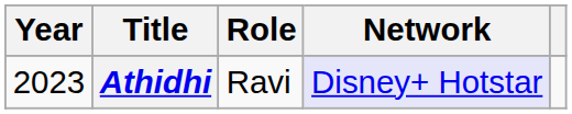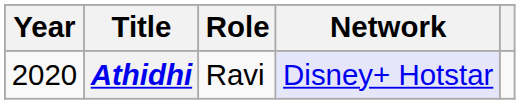 <table class="wikitable sortable plainrowheaders">
 <tr>
 <th scope="col">Year</th>
 <th scope="col">Title</th>
 <th scope="col">Role</th>
 <th scope="col">Network</th>
 <th scope="col" class="unsortable"></th>
 </tr>
 <tr>
-<td>2023</td>
+<td>2020</td>
 <th scope="row"><em><a href='#'>Athidhi</a></em></th>
 <td>Ravi</td>
 <td style="background: lavender;"><a href='#'>Disney+ Hotstar</a></td>
 <td></td>
 </tr>
 </table>
